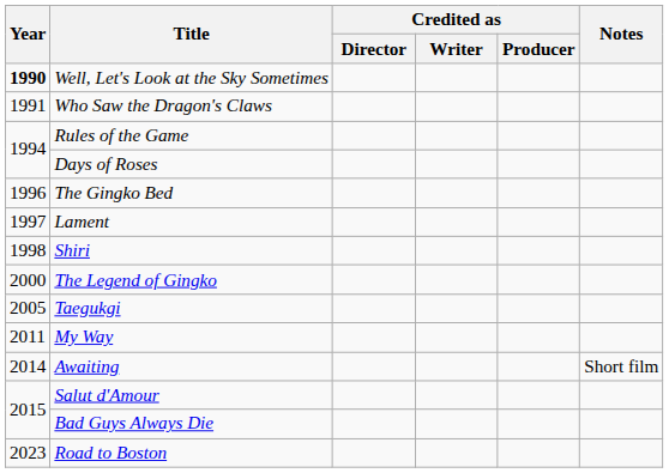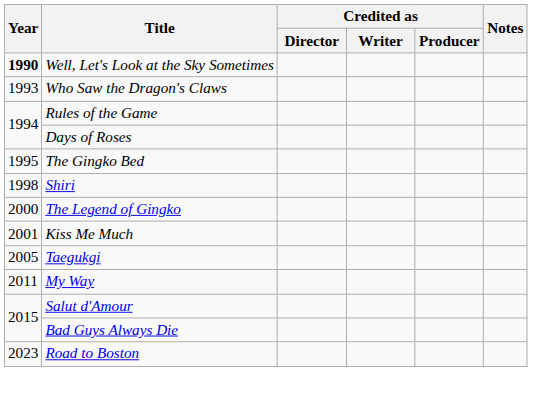 <table class="wikitable sortable">
 <tr>
 <th rowspan="2">Year</th>
 <th rowspan="2">Title</th>
 <th colspan="3">Credited as</th>
 <th rowspan="2" scope="col" class="unsortable">Notes</th>
 </tr>
 <tr>
 <th width="65">Director</th>
 <th width="65">Writer</th>
 <th width="65">Producer</th>
 </tr>
 <tr>
 <td><strong>1990</strong></td>
 <td><em>Well, Let's Look at the Sky Sometimes</em></td>
 <td></td>
 <td></td>
 <td></td>
 <td></td>
 </tr>
 <tr>
-<td>1991</td>
+<td>1993</td>
 <td><em>Who Saw the Dragon's Claws</em></td>
 <td></td>
 <td></td>
 <td></td>
 <td></td>
 </tr>
 <tr>
 <td rowspan="2">1994</td>
 <td><em>Rules of the Game</em></td>
 <td></td>
 <td></td>
 <td></td>
 <td></td>
 </tr>
 <tr>
 <td><em>Days of Roses</em></td>
 <td></td>
 <td></td>
 <td></td>
 <td></td>
 </tr>
 <tr>
-<td>1996</td>
+<td>1995</td>
 <td><em>The Gingko Bed</em></td>
-<td></td>
-<td></td>
-<td></td>
-<td></td>
-</tr>
-<tr>
-<td>1997</td>
-<td><em>Lament</em></td>
 <td></td>
 <td></td>
 <td></td>
 <td></td>
 </tr>
 <tr>
 <td>1998</td>
 <td><em><a href='#'>Shiri</a></em></td>
 <td></td>
 <td></td>
 <td></td>
 <td></td>
 </tr>
 <tr>
 <td>2000</td>
 <td><em><a href='#'>The Legend of Gingko</a></em></td>
 <td></td>
 <td></td>
 <td></td>
 <td></td>
 </tr>
 <tr>
+<td>2001</td>
+<td><em>Kiss Me Much</em></td>
+<td></td>
+<td></td>
+<td></td>
+<td></td>
+</tr>
+<tr>
 <td>2005</td>
 <td><em><a href='#'>Taegukgi</a></em></td>
 <td></td>
 <td></td>
 <td></td>
 <td></td>
 </tr>
 <tr>
 <td>2011</td>
 <td><em><a href='#'>My Way</a></em></td>
 <td></td>
 <td></td>
 <td></td>
 <td></td>
-</tr>
-<tr>
-<td>2014</td>
-<td><em><a href='#'>Awaiting</a></em></td>
-<td></td>
-<td></td>
-<td></td>
-<td>Short film</td>
 </tr>
 <tr>
 <td rowspan="2">2015</td>
 <td><em><a href='#'>Salut d'Amour</a></em></td>
 <td></td>
 <td></td>
 <td></td>
 <td></td>
 </tr>
 <tr>
 <td><em><a href='#'>Bad Guys Always Die</a></em></td>
 <td></td>
 <td></td>
 <td></td>
 <td></td>
 </tr>
 <tr>
 <td>2023</td>
 <td><em><a href='#'>Road to Boston</a></em></td>
 <td></td>
 <td></td>
 <td></td>
 <td></td>
 </tr>
 </table>
